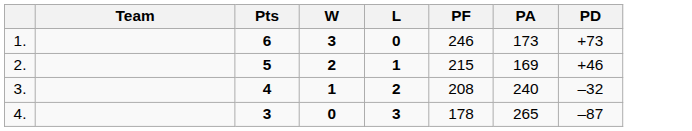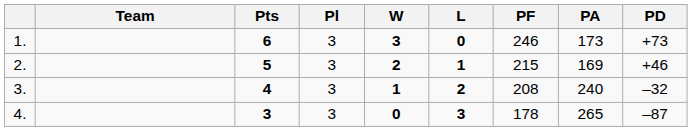 <table class=wikitable style="text-align:center">
 <tr bgcolor="#DCDCDC">
 <th width="25"></th>
 <th width="200">Team</th>
 <th width="60">Pts</th>
+<th width="60">Pl</th>
 <th width="60">W</th>
 <th width="60">L</th>
 <th width="60">PF</th>
 <th width="60">PA</th>
 <th width="60">PD</th>
 </tr>
 <tr>
 <td>1.</td>
 <td align=left></td>
 <td><strong>6</strong></td>
+<td>3</td>
 <td><strong>3</strong></td>
 <td><strong>0</strong></td>
 <td>246</td>
 <td>173</td>
 <td>+73</td>
 </tr>
 <tr>
 <td>2.</td>
 <td align=left></td>
 <td><strong>5</strong></td>
+<td>3</td>
 <td><strong>2</strong></td>
 <td><strong>1</strong></td>
 <td>215</td>
 <td>169</td>
 <td>+46</td>
 </tr>
 <tr>
 <td>3.</td>
 <td align=left></td>
 <td><strong>4</strong></td>
+<td>3</td>
 <td><strong>1</strong></td>
 <td><strong>2</strong></td>
 <td>208</td>
 <td>240</td>
 <td>–32</td>
 </tr>
 <tr>
 <td>4.</td>
 <td align=left></td>
 <td><strong>3</strong></td>
+<td>3</td>
 <td><strong>0</strong></td>
 <td><strong>3</strong></td>
 <td>178</td>
 <td>265</td>
 <td>–87</td>
 </tr>
 </table>
